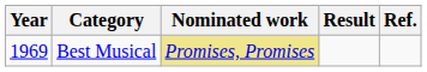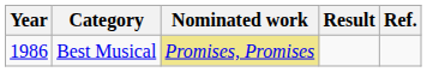 <table class="wikitable">
 <tr>
 <th>Year</th>
 <th>Category</th>
 <th>Nominated work</th>
 <th>Result</th>
 <th>Ref.</th>
 </tr>
 <tr>
-<td><a href='#'>1969</a></td>
+<td><a href='#'>1986</a></td>
 <td><a href='#'>Best Musical</a></td>
 <td style="background: khaki;"><em><a href='#'>Promises, Promises</a></em> <br> </td>
 <td></td>
 <td align="center"></td>
 </tr>
 </table>
